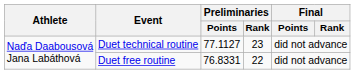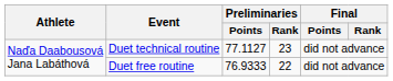 <table class=wikitable style="font-size:90%">
 <tr>
 <th rowspan="2">Athlete</th>
 <th rowspan="2">Event</th>
 <th colspan="2">Preliminaries</th>
 <th colspan="2">Final</th>
 </tr>
 <tr style="font-size:95%">
 <th>Points</th>
 <th>Rank</th>
 <th>Points</th>
 <th>Rank</th>
 </tr>
 <tr align=center>
 <td align=left rowspan=2><a href='#'>Naďa Daabousová</a><br>Jana Labáthová</td>
 <td align=left><a href='#'>Duet technical routine</a></td>
 <td>77.1127</td>
 <td>23</td>
 <td colspan=2>did not advance</td>
 </tr>
 <tr align=center>
 <td align=left><a href='#'>Duet free routine</a></td>
-<td>76.8331</td>
+<td>76.9333</td>
 <td>22</td>
 <td colspan=2>did not advance</td>
 </tr>
 </table>
